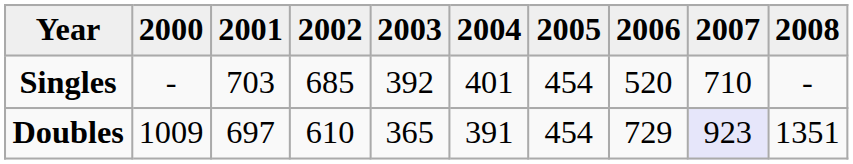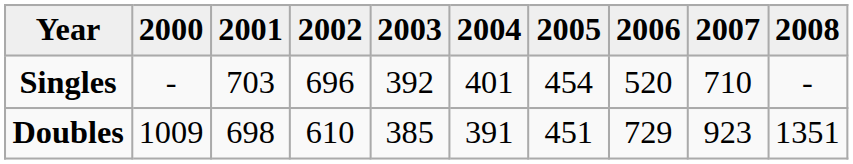 <table class="wikitable">
 <tr bgcolor="#efefef">
 <td align="center"><strong>Year</strong></td>
 <td align="center"><strong>2000</strong></td>
 <td align="center"><strong>2001</strong></td>
 <td align="center"><strong>2002</strong></td>
 <td align="center"><strong>2003</strong></td>
 <td align="center"><strong>2004</strong></td>
 <td align="center"><strong>2005</strong></td>
 <td align="center"><strong>2006</strong></td>
 <td align="center"><strong>2007</strong></td>
 <td align="center"><strong>2008</strong></td>
 </tr>
 <tr>
 <td align="center" valign="top"><strong>Singles</strong></td>
 <td align="center" valign="top">-</td>
 <td align="center" valign="top">703</td>
-<td align="center" valign="top">685</td>
+<td align="center" valign="top">696</td>
 <td align="center" valign="top">392</td>
 <td align="center" valign="top">401</td>
 <td align="center" valign="top">454</td>
 <td align="center" valign="top">520</td>
 <td align="center" valign="top">710</td>
 <td align="center" valign="top">-</td>
 </tr>
 <tr>
 <td align="center" valign="top"><strong>Doubles</strong></td>
 <td align="center" valign="top">1009</td>
-<td align="center" valign="top">697</td>
+<td align="center" valign="top">698</td>
 <td align="center" valign="top">610</td>
-<td align="center" valign="top">365</td>
+<td align="center" valign="top">385</td>
 <td align="center" valign="top">391</td>
-<td align="center" valign="top">454</td>
+<td align="center" valign="top">451</td>
 <td align="center" valign="top">729</td>
-<td align="center" valign="top" style="background: lavender;">923</td>
+<td align="center" valign="top">923</td>
 <td align="center" valign="top">1351</td>
 </tr>
 </table>
